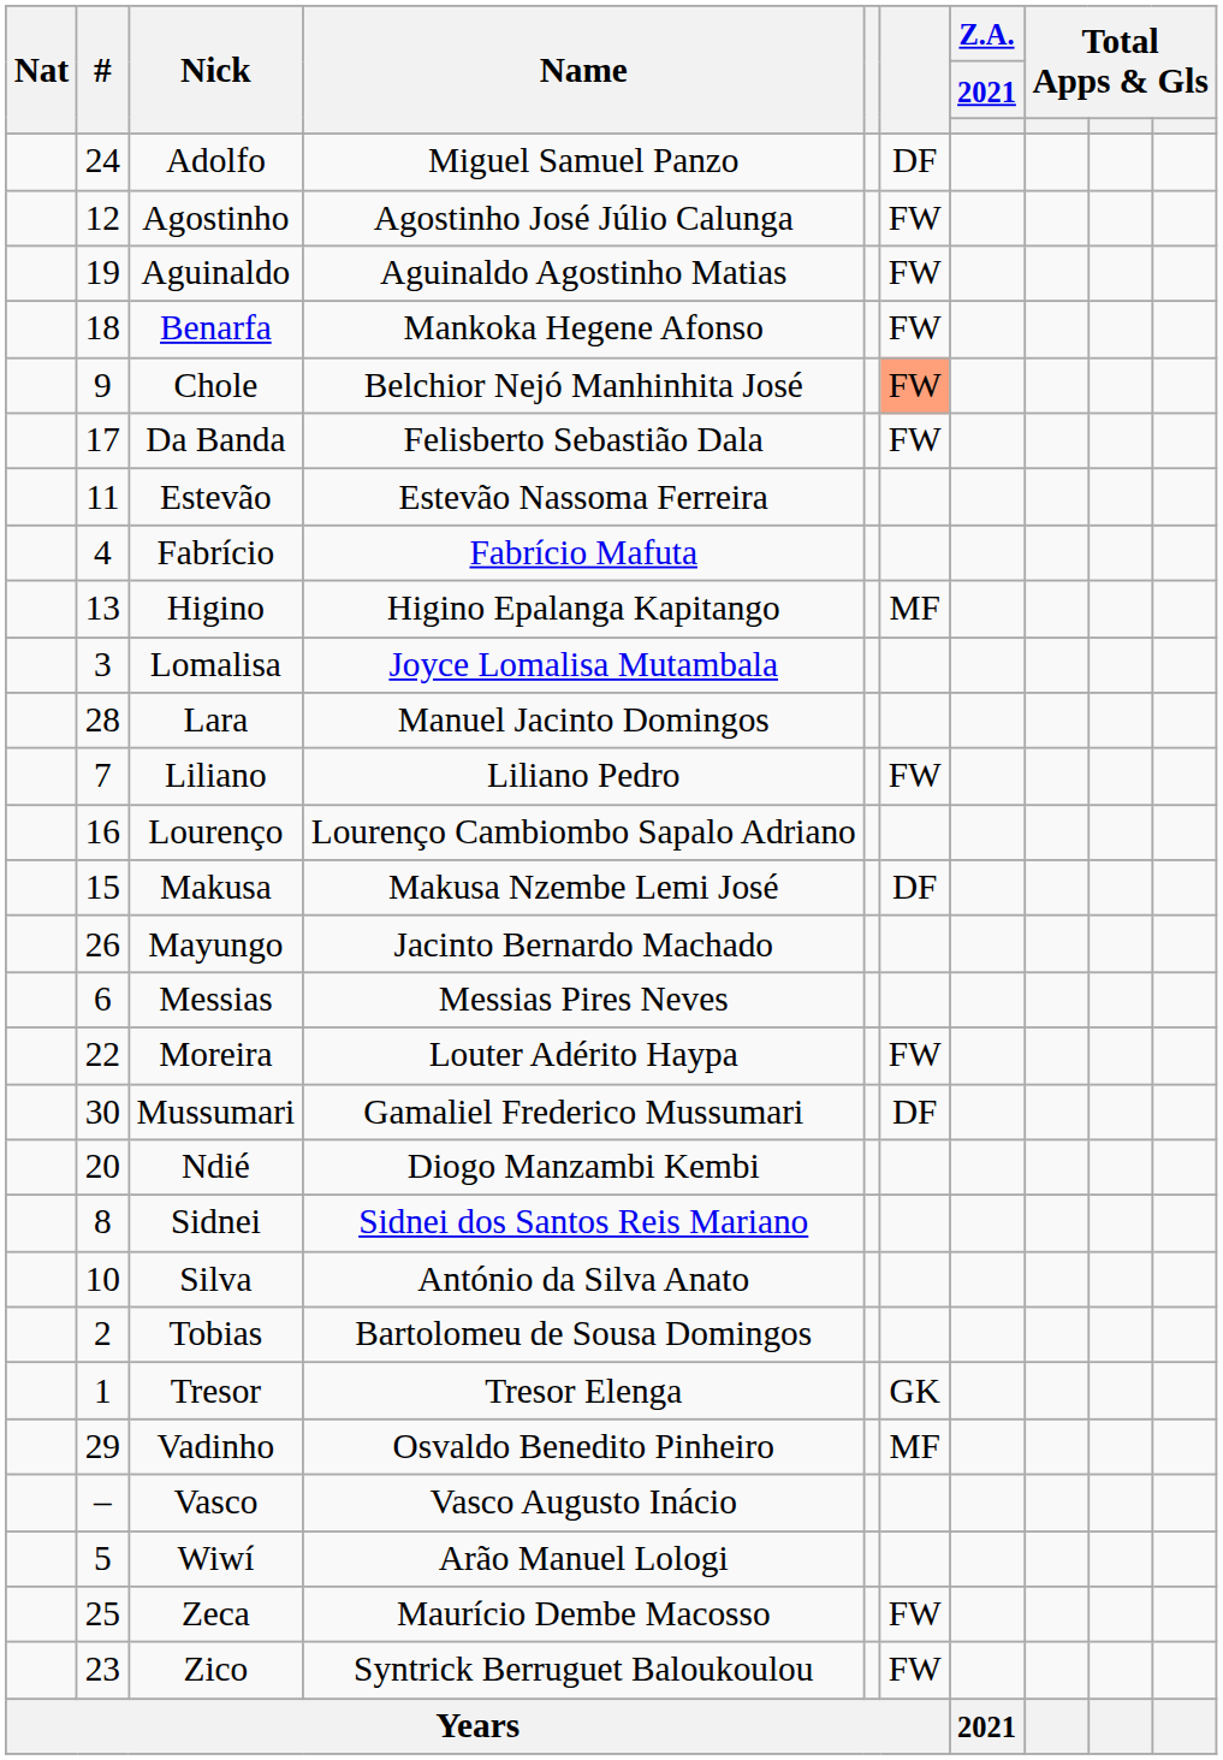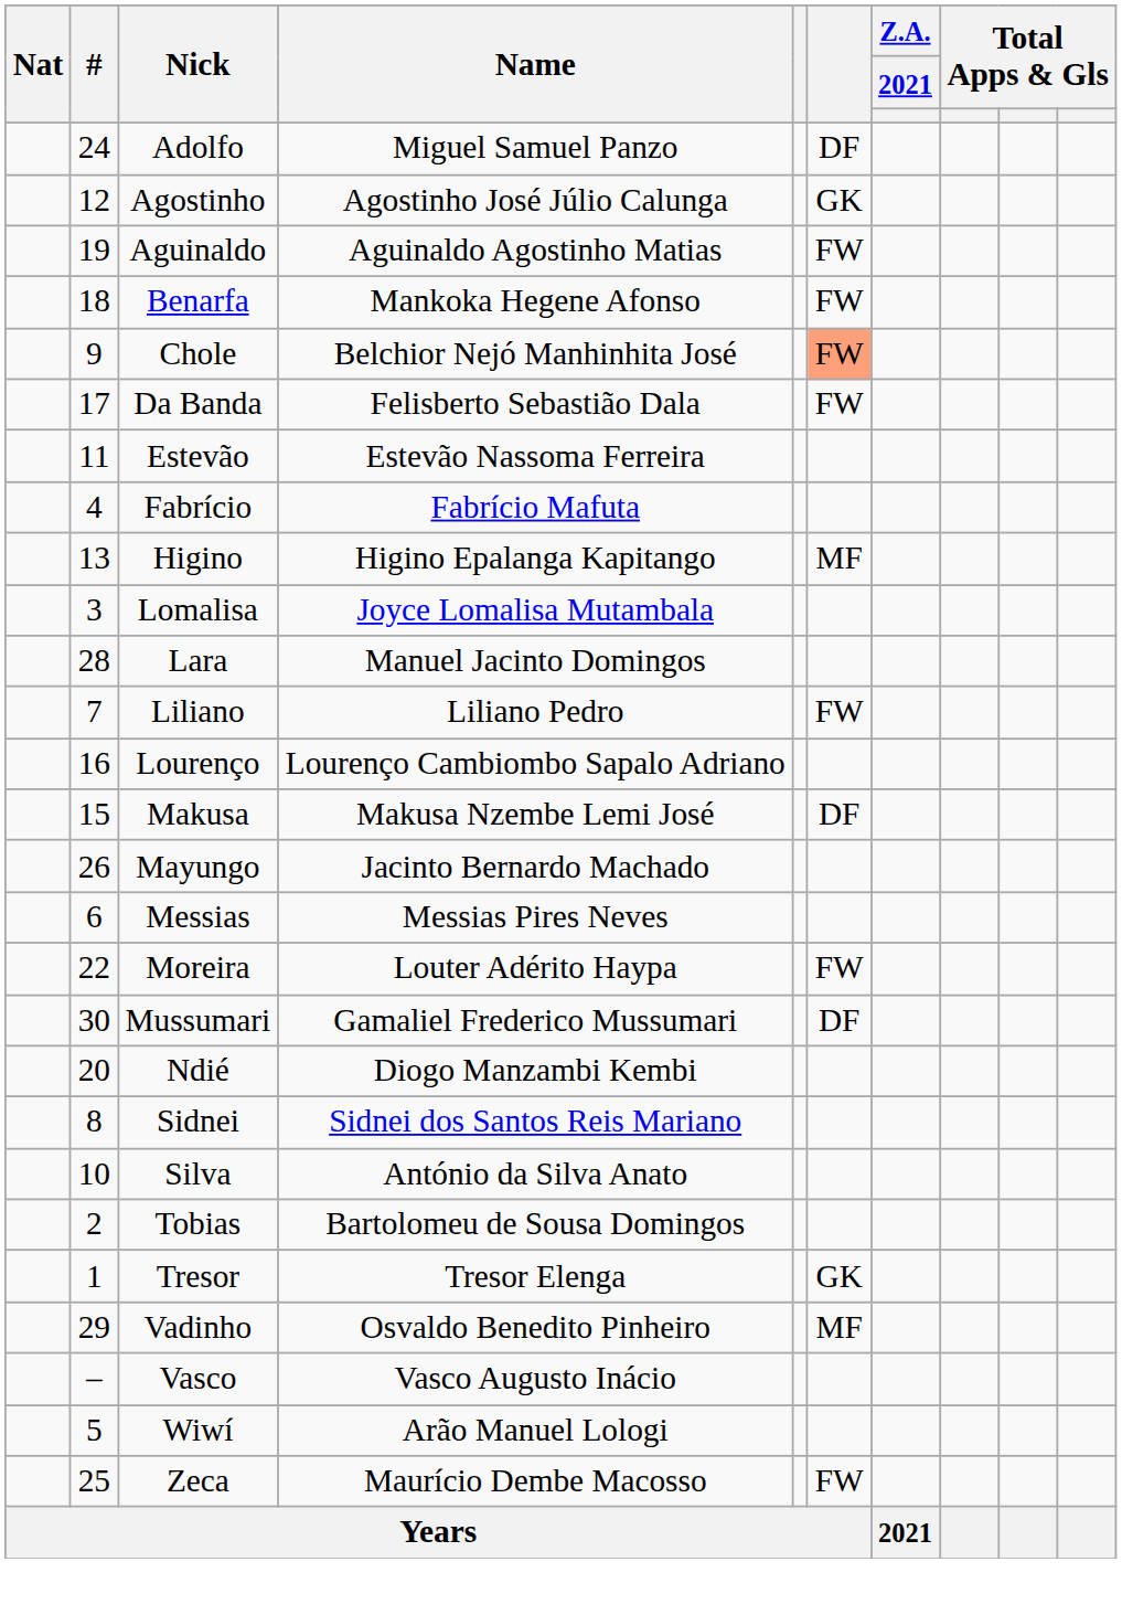 <table class="wikitable plainrowheaders sortable" style="text-align:center">
 <tr>
 <th scope="col" rowspan="3">Nat</th>
 <th scope="col" rowspan="3">#</th>
 <th scope="col" rowspan="3">Nick</th>
 <th scope="col" rowspan="3">Name</th>
 <th scope="col" rowspan="3"></th>
 <th scope="col" rowspan="3"></th>
 <th colspan="1"><small><a href='#'>Z.A.</a></small></th>
 <th colspan="3" rowspan="2">Total<br>Apps & Gls</th>
 </tr>
 <tr>
 <th colspan="1"><small><a href='#'>2021</a></small></th>
 </tr>
 <tr>
 <th scope="col" rowspan="1"><sup></sup></th>
 <th scope="col" rowspan="1"><sup></sup></th>
 <th scope="col" rowspan="1"><sup></sup></th>
 <th scope="col" rowspan="1"><sup></sup></th>
 </tr>
 <tr>
 <td></td>
 <td>24</td>
 <td>Adolfo</td>
 <td>Miguel Samuel Panzo</td>
 <td></td>
 <td data-sort-value="2">DF</td>
 <td></td>
 <td></td>
 <td></td>
 <td></td>
 </tr>
 <tr>
 <td></td>
 <td>12</td>
 <td>Agostinho</td>
 <td>Agostinho José Júlio Calunga</td>
 <td></td>
-<td>FW</td>
+<td data-sort-value="1">GK</td>
 <td></td>
 <td></td>
 <td></td>
 <td></td>
 </tr>
 <tr>
 <td></td>
 <td>19</td>
 <td>Aguinaldo</td>
 <td>Aguinaldo Agostinho Matias</td>
 <td></td>
 <td>FW</td>
 <td></td>
 <td></td>
 <td></td>
 <td></td>
 </tr>
 <tr>
 <td></td>
 <td>18</td>
 <td><a href='#'>Benarfa</a></td>
 <td>Mankoka Hegene Afonso</td>
 <td></td>
 <td>FW</td>
 <td></td>
 <td></td>
 <td></td>
 <td></td>
 </tr>
 <tr>
 <td></td>
 <td data-sort-value="09">9</td>
 <td>Chole</td>
 <td>Belchior Nejó Manhinhita José</td>
 <td></td>
 <td style="background: lightsalmon;">FW</td>
 <td></td>
 <td></td>
 <td></td>
 <td></td>
 </tr>
 <tr>
 <td></td>
 <td>17</td>
 <td>Da Banda</td>
 <td>Felisberto Sebastião Dala</td>
 <td></td>
 <td>FW</td>
 <td></td>
 <td></td>
 <td></td>
 <td></td>
 </tr>
 <tr>
 <td></td>
 <td>11</td>
 <td>Estevão</td>
 <td>Estevão Nassoma Ferreira</td>
 <td></td>
 <td data-sort-value="3"></td>
 <td></td>
 <td></td>
 <td></td>
 <td></td>
 </tr>
 <tr>
 <td></td>
 <td data-sort-value="04">4</td>
 <td>Fabrício</td>
 <td><a href='#'>Fabrício Mafuta</a></td>
 <td></td>
 <td data-sort-value="2"></td>
 <td></td>
 <td></td>
 <td></td>
 <td></td>
 </tr>
 <tr>
 <td></td>
 <td>13</td>
 <td>Higino</td>
 <td>Higino Epalanga Kapitango</td>
 <td></td>
 <td data-sort-value="3">MF</td>
 <td></td>
 <td></td>
 <td></td>
 <td></td>
 </tr>
 <tr>
 <td></td>
 <td data-sort-value="03">3</td>
 <td>Lomalisa</td>
 <td><a href='#'>Joyce Lomalisa Mutambala</a></td>
 <td></td>
 <td data-sort-value="2"></td>
 <td></td>
 <td></td>
 <td></td>
 <td></td>
 </tr>
 <tr>
 <td></td>
 <td>28</td>
 <td>Lara</td>
 <td>Manuel Jacinto Domingos</td>
 <td></td>
 <td data-sort-value="2"></td>
 <td></td>
 <td></td>
 <td></td>
 <td></td>
 </tr>
 <tr>
 <td></td>
 <td data-sort-value="07">7</td>
 <td>Liliano</td>
 <td>Liliano Pedro</td>
 <td></td>
 <td>FW</td>
 <td></td>
 <td></td>
 <td></td>
 <td></td>
 </tr>
 <tr>
 <td></td>
 <td>16</td>
 <td>Lourenço</td>
 <td>Lourenço Cambiombo Sapalo Adriano</td>
 <td></td>
 <td data-sort-value="2"></td>
 <td></td>
 <td></td>
 <td></td>
 <td></td>
 </tr>
 <tr>
 <td></td>
 <td>15</td>
 <td>Makusa</td>
 <td>Makusa Nzembe Lemi José</td>
 <td></td>
 <td data-sort-value="2">DF</td>
 <td></td>
 <td></td>
 <td></td>
 <td></td>
 </tr>
 <tr>
 <td></td>
 <td>26</td>
 <td>Mayungo</td>
 <td>Jacinto Bernardo Machado</td>
 <td></td>
 <td data-sort-value="2"></td>
 <td></td>
 <td></td>
 <td></td>
 <td></td>
 </tr>
 <tr>
 <td></td>
 <td data-sort-value="06">6</td>
 <td>Messias</td>
 <td>Messias Pires Neves</td>
 <td></td>
 <td data-sort-value="3"></td>
 <td></td>
 <td></td>
 <td></td>
 <td></td>
 </tr>
 <tr>
 <td></td>
 <td>22</td>
 <td>Moreira</td>
 <td>Louter Adérito Haypa</td>
 <td></td>
 <td>FW</td>
 <td></td>
 <td></td>
 <td></td>
 <td></td>
 </tr>
 <tr>
 <td></td>
 <td>30</td>
 <td>Mussumari</td>
 <td>Gamaliel Frederico Mussumari</td>
 <td></td>
 <td data-sort-value="2">DF</td>
 <td></td>
 <td></td>
 <td></td>
 <td></td>
 </tr>
 <tr>
 <td></td>
 <td>20</td>
 <td>Ndié</td>
 <td>Diogo Manzambi Kembi</td>
 <td></td>
 <td data-sort-value="3"></td>
 <td></td>
 <td></td>
 <td></td>
 <td></td>
 </tr>
 <tr>
 <td></td>
 <td data-sort-value="08">8</td>
 <td>Sidnei</td>
 <td><a href='#'>Sidnei dos Santos Reis Mariano</a></td>
 <td></td>
 <td data-sort-value="3"></td>
 <td></td>
 <td></td>
 <td></td>
 <td></td>
 </tr>
 <tr>
 <td></td>
 <td>10</td>
 <td>Silva</td>
 <td>António da Silva Anato</td>
 <td></td>
 <td data-sort-value="3"></td>
 <td></td>
 <td></td>
 <td></td>
 <td></td>
 </tr>
 <tr>
 <td></td>
 <td data-sort-value="02">2</td>
 <td>Tobias</td>
 <td>Bartolomeu de Sousa Domingos</td>
 <td></td>
 <td data-sort-value="2"></td>
 <td></td>
 <td></td>
 <td></td>
 <td></td>
 </tr>
 <tr>
 <td></td>
 <td data-sort-value="01">1</td>
 <td>Tresor</td>
 <td>Tresor Elenga</td>
 <td></td>
 <td data-sort-value="1">GK</td>
 <td></td>
 <td></td>
 <td></td>
 <td></td>
 </tr>
 <tr>
 <td></td>
 <td>29</td>
 <td>Vadinho</td>
 <td>Osvaldo Benedito Pinheiro</td>
 <td></td>
 <td data-sort-value="3">MF</td>
 <td></td>
 <td></td>
 <td></td>
 <td></td>
 </tr>
 <tr>
 <td></td>
 <td data-sort-value="40">–</td>
 <td>Vasco</td>
 <td>Vasco Augusto Inácio</td>
 <td></td>
 <td data-sort-value="2"></td>
 <td></td>
 <td></td>
 <td></td>
 <td></td>
 </tr>
 <tr>
 <td></td>
 <td data-sort-value="05">5</td>
 <td>Wiwí</td>
 <td>Arão Manuel Lologi</td>
 <td></td>
 <td data-sort-value="2"></td>
 <td></td>
 <td></td>
 <td></td>
 <td></td>
 </tr>
 <tr>
 <td></td>
 <td>25</td>
 <td>Zeca</td>
 <td>Maurício Dembe Macosso</td>
 <td></td>
 <td>FW</td>
 <td></td>
 <td></td>
 <td></td>
 <td></td>
 </tr>
 <tr>
-<td></td>
-<td>23</td>
-<td>Zico</td>
-<td>Syntrick Berruguet Baloukoulou</td>
-<td></td>
-<td>FW</td>
-<td></td>
-<td></td>
-<td></td>
-<td></td>
-</tr>
-<tr>
 <th colspan=6>Years</th>
 <th><small>2021</small></th>
 <th></th>
 <th></th>
 <th></th>
 </tr>
 </table>
